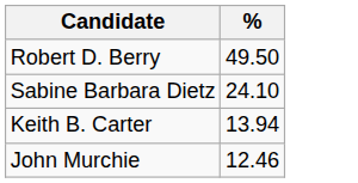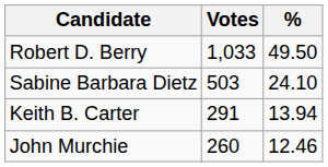 <table class="wikitable">
 <tr>
 <th>Candidate</th>
+<th>Votes</th>
 <th>%</th>
 </tr>
 <tr>
 <td>Robert D. Berry</td>
+<td>1,033</td>
 <td>49.50</td>
 </tr>
 <tr>
 <td>Sabine Barbara Dietz</td>
+<td>503</td>
 <td>24.10</td>
 </tr>
 <tr>
 <td>Keith B. Carter</td>
+<td>291</td>
 <td>13.94</td>
 </tr>
 <tr>
 <td>John Murchie</td>
+<td>260</td>
 <td>12.46</td>
 </tr>
 </table>
